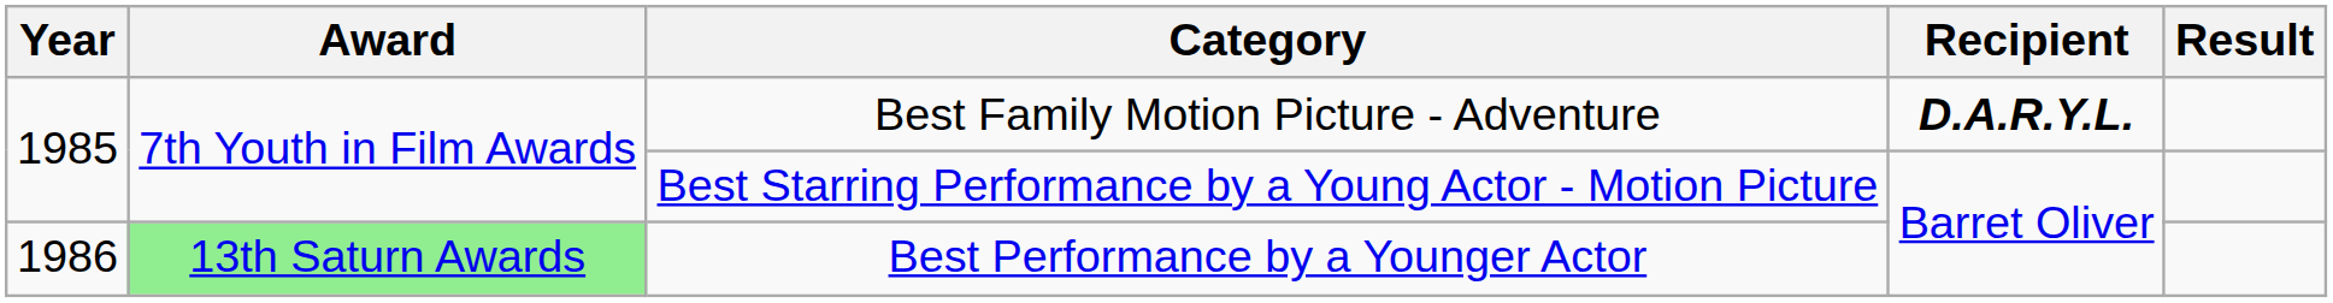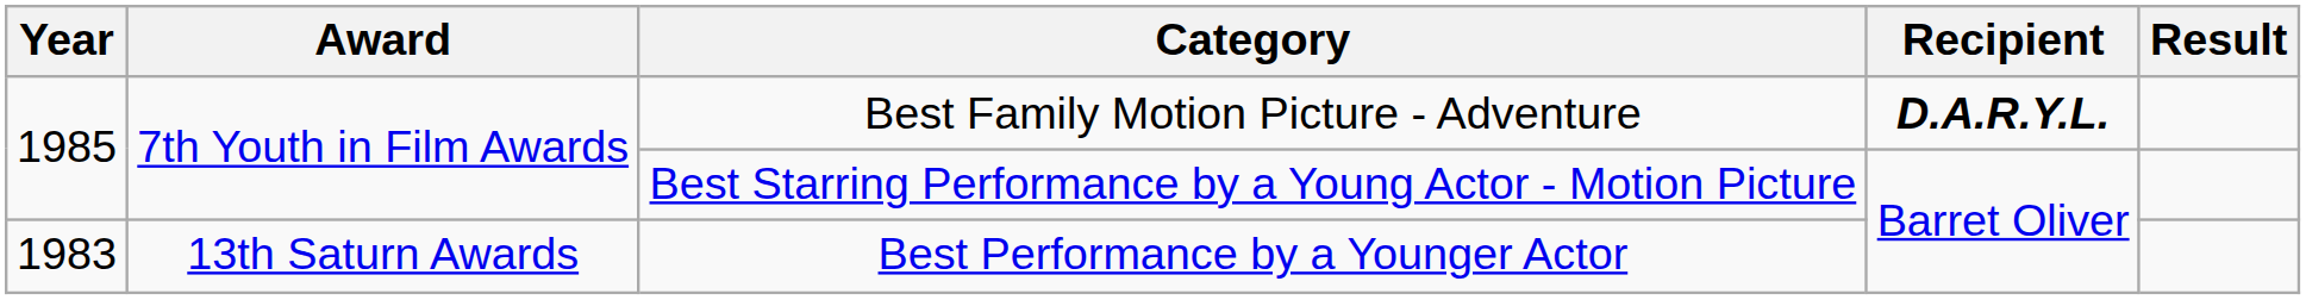 <table class="wikitable plainrowheaders" style="text-align:center;">
 <tr>
 <th scope="col">Year</th>
 <th scope="col">Award</th>
 <th scope="col">Category</th>
 <th scope="col">Recipient</th>
 <th scope="col">Result</th>
 </tr>
 <tr>
 <td rowspan="2">1985</td>
 <td rowspan="2"><a href='#'>7th Youth in Film Awards</a></td>
 <td>Best Family Motion Picture - Adventure</td>
 <td><strong><em>D.A.R.Y.L.</em></strong></td>
 <td></td>
 </tr>
 <tr>
 <td><a href='#'>Best Starring Performance by a Young Actor - Motion Picture</a></td>
 <td rowspan="2"><a href='#'>Barret Oliver</a></td>
 <td></td>
 </tr>
 <tr>
-<td>1986</td>
-<td style="background: lightgreen;"><a href='#'>13th Saturn Awards</a></td>
+<td>1983</td>
+<td><a href='#'>13th Saturn Awards</a></td>
 <td><a href='#'>Best Performance by a Younger Actor</a></td>
 <td></td>
 </tr>
 </table>
